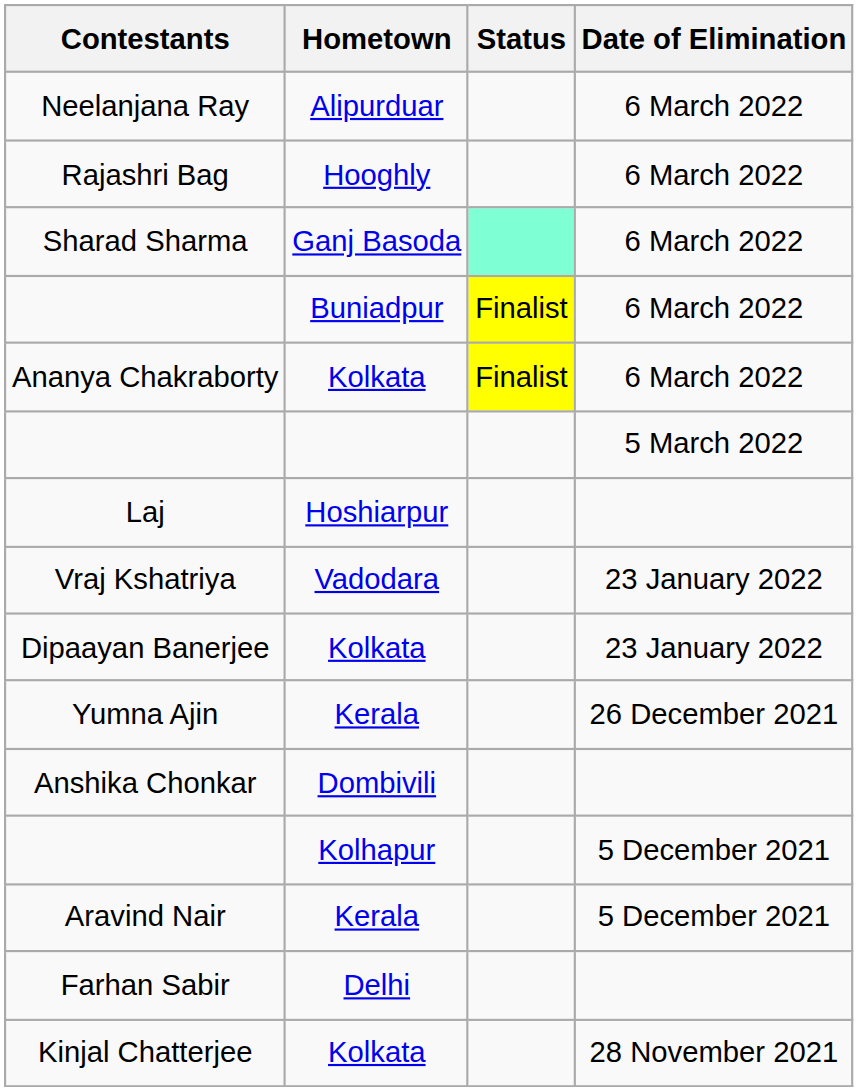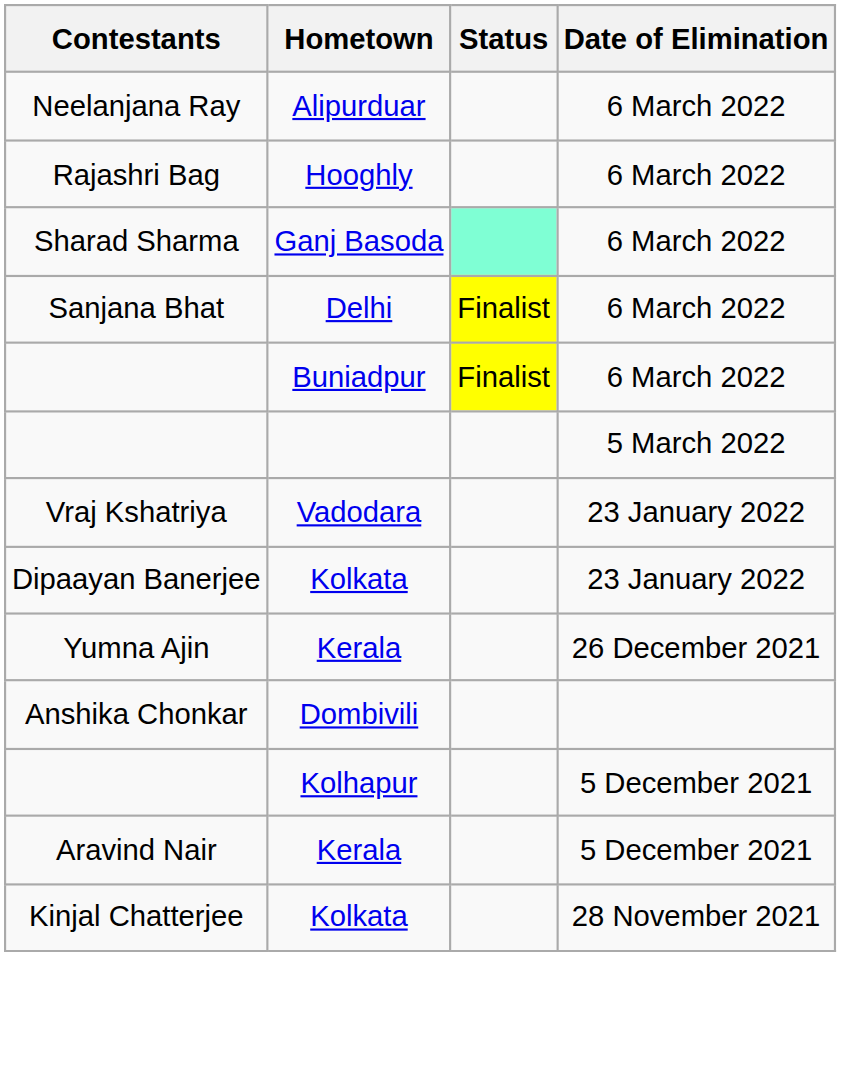 <table class="wikitable sortable" style=" text-align:center; font-size:85%; line-height: 25px; width: auto;">
 <tr>
 <th>Contestants</th>
 <th>Hometown</th>
 <th>Status</th>
 <th>Date of Elimination</th>
 </tr>
 <tr>
 <td>Neelanjana Ray</td>
 <td><a href='#'>Alipurduar</a></td>
 <td></td>
 <td>6 March 2022</td>
 </tr>
 <tr>
 <td>Rajashri Bag</td>
 <td><a href='#'>Hooghly</a></td>
 <td></td>
 <td>6 March 2022</td>
 </tr>
 <tr>
 <td>Sharad Sharma</td>
 <td><a href='#'>Ganj Basoda</a></td>
 <td style="background:#7FFFD4;"></td>
 <td>6 March 2022</td>
 </tr>
 <tr>
-<td></td>
-<td><a href='#'>Buniadpur</a></td>
+<td>Sanjana Bhat</td>
+<td><a href='#'>Delhi</a></td>
 <td style="background: yellow;">Finalist</td>
 <td>6 March 2022</td>
 </tr>
 <tr>
-<td>Ananya Chakraborty</td>
-<td><a href='#'>Kolkata</a></td>
+<td></td>
+<td><a href='#'>Buniadpur</a></td>
 <td style="background: yellow;">Finalist</td>
 <td>6 March 2022</td>
 </tr>
 <tr>
 <td></td>
 <td></td>
 <td></td>
 <td>5 March 2022</td>
-</tr>
-<tr>
-<td>Laj</td>
-<td><a href='#'>Hoshiarpur</a></td>
-<td></td>
-<td></td>
 </tr>
 <tr>
 <td>Vraj Kshatriya</td>
 <td><a href='#'>Vadodara</a></td>
 <td></td>
 <td>23 January 2022</td>
 </tr>
 <tr>
 <td>Dipaayan Banerjee</td>
 <td><a href='#'>Kolkata</a></td>
 <td></td>
 <td>23 January 2022</td>
 </tr>
 <tr>
 <td>Yumna Ajin</td>
 <td><a href='#'>Kerala</a></td>
 <td></td>
 <td>26 December 2021</td>
 </tr>
 <tr>
 <td>Anshika Chonkar</td>
 <td><a href='#'>Dombivili</a></td>
 <td></td>
 <td></td>
 </tr>
 <tr>
 <td></td>
 <td><a href='#'>Kolhapur</a></td>
 <td></td>
 <td>5 December 2021</td>
 </tr>
 <tr>
 <td>Aravind Nair</td>
 <td><a href='#'>Kerala</a></td>
 <td></td>
 <td>5 December 2021</td>
 </tr>
 <tr>
-<td>Farhan Sabir</td>
-<td><a href='#'>Delhi</a></td>
-<td></td>
-<td></td>
-</tr>
-<tr>
 <td>Kinjal Chatterjee</td>
 <td><a href='#'>Kolkata</a></td>
 <td></td>
 <td>28 November 2021</td>
 </tr>
 <tr>
 </tr>
 </table>
